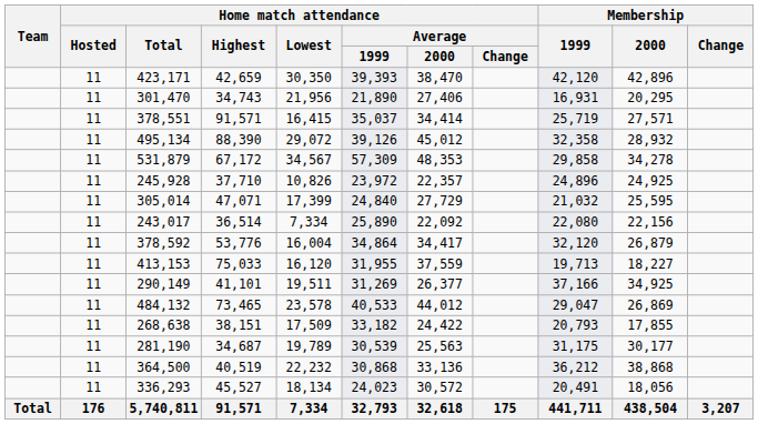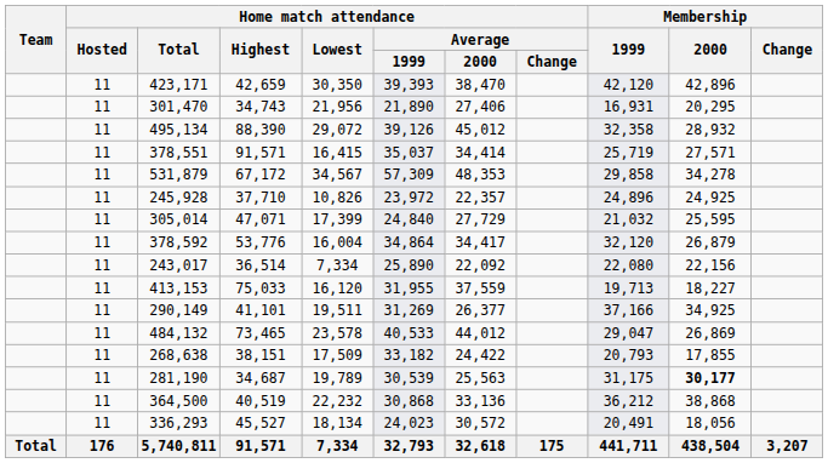 <table class="wikitable sortable" style=text-align:center>
 <tr>
 <th rowspan=3>Team</th>
 <th colspan=7>Home match attendance</th>
 <th colspan=3>Membership</th>
 </tr>
 <tr>
 <th rowspan=2 class=unsortable>Hosted</th>
 <th rowspan=2 width=10%>Total</th>
 <th rowspan=2>Highest</th>
 <th rowspan=2>Lowest</th>
 <th colspan=3>Average</th>
 <th rowspan=2>1999</th>
 <th rowspan=2>2000</th>
 <th rowspan=2>Change</th>
 </tr>
 <tr>
 <th>1999</th>
 <th>2000</th>
 <th>Change</th>
 </tr>
 <tr>
 <td align=left></td>
 <td>11</td>
 <td>423,171</td>
 <td>42,659</td>
 <td>30,350</td>
 <td bgcolor=EBECF0>39,393</td>
 <td>38,470</td>
 <td></td>
 <td bgcolor=EBECF0>42,120</td>
 <td>42,896</td>
 <td></td>
 </tr>
 <tr>
 <td align=left></td>
 <td>11</td>
 <td>301,470</td>
 <td>34,743</td>
 <td>21,956</td>
 <td bgcolor=EBECF0>21,890</td>
 <td>27,406</td>
 <td></td>
 <td bgcolor=EBECF0>16,931</td>
 <td>20,295</td>
 <td></td>
 </tr>
 <tr>
 <td align=left></td>
 <td>11</td>
+<td>495,134</td>
+<td>88,390</td>
+<td>29,072</td>
+<td bgcolor=EBECF0>39,126</td>
+<td>45,012</td>
+<td></td>
+<td bgcolor=EBECF0>32,358</td>
+<td>28,932</td>
+<td></td>
+</tr>
+<tr>
+<td align=left></td>
+<td>11</td>
 <td>378,551</td>
 <td>91,571</td>
 <td>16,415</td>
 <td bgcolor=EBECF0>35,037</td>
 <td>34,414</td>
 <td></td>
 <td bgcolor=EBECF0>25,719</td>
 <td>27,571</td>
-<td></td>
-</tr>
-<tr>
-<td align=left></td>
-<td>11</td>
-<td>495,134</td>
-<td>88,390</td>
-<td>29,072</td>
-<td bgcolor=EBECF0>39,126</td>
-<td>45,012</td>
-<td></td>
-<td bgcolor=EBECF0>32,358</td>
-<td>28,932</td>
 <td></td>
 </tr>
 <tr>
 <td align=left></td>
 <td>11</td>
 <td>531,879</td>
 <td>67,172</td>
 <td>34,567</td>
 <td bgcolor=EBECF0>57,309</td>
 <td>48,353</td>
 <td></td>
 <td bgcolor=EBECF0>29,858</td>
 <td>34,278</td>
 <td></td>
 </tr>
 <tr>
 <td align=left></td>
 <td>11</td>
 <td>245,928</td>
 <td>37,710</td>
 <td>10,826</td>
 <td bgcolor=EBECF0>23,972</td>
 <td>22,357</td>
 <td></td>
 <td bgcolor=EBECF0>24,896</td>
 <td>24,925</td>
 <td></td>
 </tr>
 <tr>
 <td align=left></td>
 <td>11</td>
 <td>305,014</td>
 <td>47,071</td>
 <td>17,399</td>
 <td bgcolor=EBECF0>24,840</td>
 <td>27,729</td>
 <td></td>
 <td bgcolor=EBECF0>21,032</td>
 <td>25,595</td>
 <td></td>
 </tr>
 <tr>
 <td align=left></td>
 <td>11</td>
+<td>378,592</td>
+<td>53,776</td>
+<td>16,004</td>
+<td bgcolor=EBECF0>34,864</td>
+<td>34,417</td>
+<td></td>
+<td bgcolor=EBECF0>32,120</td>
+<td>26,879</td>
+<td></td>
+</tr>
+<tr>
+<td align=left></td>
+<td>11</td>
 <td>243,017</td>
 <td>36,514</td>
 <td>7,334</td>
 <td bgcolor=EBECF0>25,890</td>
 <td>22,092</td>
 <td></td>
 <td bgcolor=EBECF0>22,080</td>
 <td>22,156</td>
-<td></td>
-</tr>
-<tr>
-<td align=left></td>
-<td>11</td>
-<td>378,592</td>
-<td>53,776</td>
-<td>16,004</td>
-<td bgcolor=EBECF0>34,864</td>
-<td>34,417</td>
-<td></td>
-<td bgcolor=EBECF0>32,120</td>
-<td>26,879</td>
 <td></td>
 </tr>
 <tr>
 <td align=left></td>
 <td>11</td>
 <td>413,153</td>
 <td>75,033</td>
 <td>16,120</td>
 <td bgcolor=EBECF0>31,955</td>
 <td>37,559</td>
 <td></td>
 <td bgcolor=EBECF0>19,713</td>
 <td>18,227</td>
 <td></td>
 </tr>
 <tr>
 <td align=left></td>
 <td>11</td>
 <td>290,149</td>
 <td>41,101</td>
 <td>19,511</td>
 <td bgcolor=EBECF0>31,269</td>
 <td>26,377</td>
 <td></td>
 <td bgcolor=EBECF0>37,166</td>
 <td>34,925</td>
 <td></td>
 </tr>
 <tr>
 <td align=left></td>
 <td>11</td>
 <td>484,132</td>
 <td>73,465</td>
 <td>23,578</td>
 <td bgcolor=EBECF0>40,533</td>
 <td>44,012</td>
 <td></td>
 <td bgcolor=EBECF0>29,047</td>
 <td>26,869</td>
 <td></td>
 </tr>
 <tr>
 <td align=left></td>
 <td>11</td>
 <td>268,638</td>
 <td>38,151</td>
 <td>17,509</td>
 <td bgcolor=EBECF0>33,182</td>
 <td>24,422</td>
 <td></td>
 <td bgcolor=EBECF0>20,793</td>
 <td>17,855</td>
 <td></td>
 </tr>
 <tr>
 <td align=left></td>
 <td>11</td>
 <td>281,190</td>
 <td>34,687</td>
 <td>19,789</td>
 <td bgcolor=EBECF0>30,539</td>
 <td>25,563</td>
 <td></td>
 <td bgcolor=EBECF0>31,175</td>
-<td>30,177</td>
+<td><strong>30,177</strong></td>
 <td></td>
 </tr>
 <tr>
 <td align=left></td>
 <td>11</td>
 <td>364,500</td>
 <td>40,519</td>
 <td>22,232</td>
 <td bgcolor=EBECF0>30,868</td>
 <td>33,136</td>
 <td></td>
 <td bgcolor=EBECF0>36,212</td>
 <td>38,868</td>
 <td></td>
 </tr>
 <tr>
 <td align=left></td>
 <td>11</td>
 <td>336,293</td>
 <td>45,527</td>
 <td>18,134</td>
 <td bgcolor=EBECF0>24,023</td>
 <td>30,572</td>
 <td></td>
 <td bgcolor=EBECF0>20,491</td>
 <td>18,056</td>
 <td></td>
 </tr>
 <tr class=sortbottom>
 <th>Total</th>
 <th>176</th>
 <th>5,740,811</th>
 <th>91,571</th>
 <th>7,334</th>
 <th>32,793</th>
 <th>32,618</th>
 <th> 175</th>
 <th>441,711</th>
 <th>438,504</th>
 <th> 3,207</th>
 </tr>
 </table>
